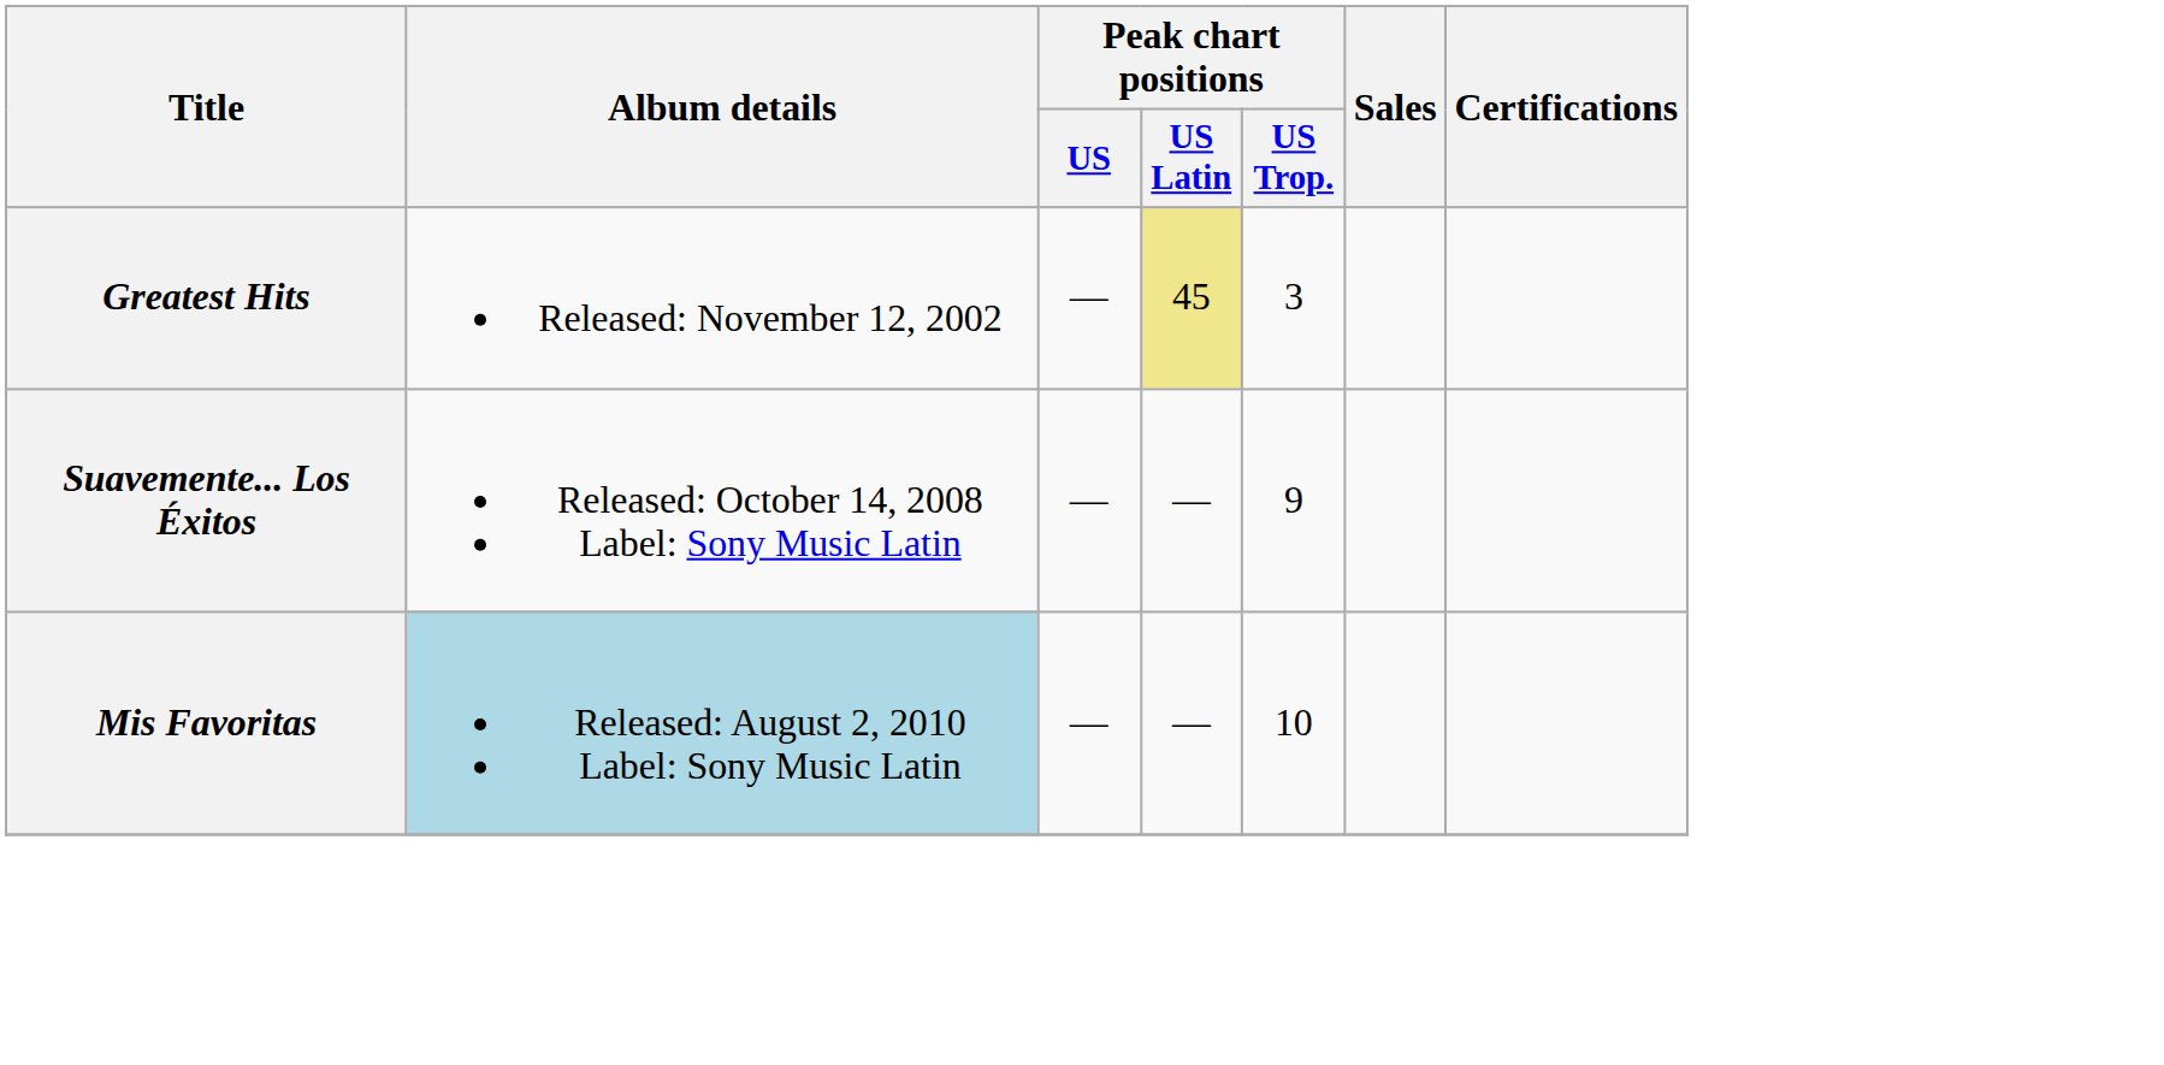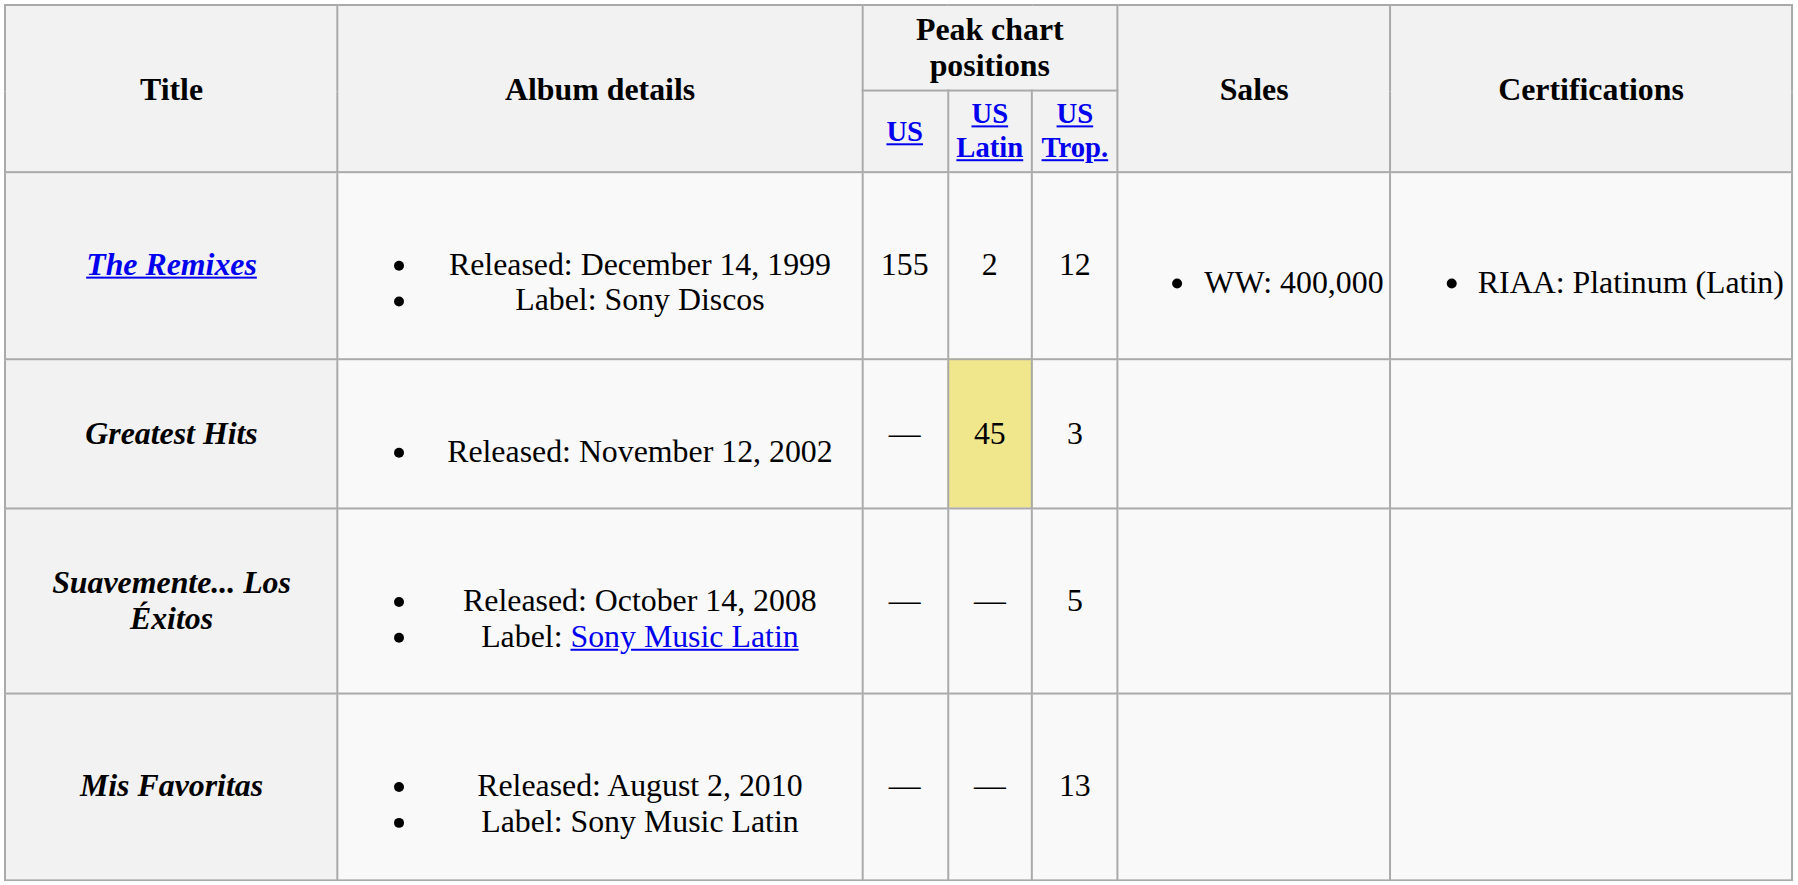 <table class="wikitable plainrowheaders" style="text-align:center;">
 <tr>
 <th rowspan="2" style="width:10em;">Title</th>
 <th rowspan="2" style="width:16em;">Album details</th>
 <th colspan="3">Peak chart positions</th>
 <th rowspan="2">Sales</th>
 <th rowspan="2">Certifications</th>
 </tr>
 <tr>
 <th scope="col" style="width:2.5em;font-size:90%;"><a href='#'>US</a><br></th>
 <th scope="col" style="width:2.5em;font-size:90%;"><a href='#'>US<br>Latin</a><br></th>
 <th scope="col" style="width:2.5em;font-size:90%;"><a href='#'>US<br>Trop.</a><br></th>
+</tr>
+<tr>
+<th scope="row"><em><a href='#'>The Remixes</a></em></th>
+<td><br><ul><li>Released: December 14, 1999</li><li>Label: Sony Discos</li></ul></td>
+<td>155</td>
+<td>2</td>
+<td>12</td>
+<td><br><ul><li>WW: 400,000</li></ul></td>
+<td><br><ul><li>RIAA: Platinum (Latin)</li></ul></td>
 </tr>
 <tr>
 <th scope="row"><em>Greatest Hits</em></th>
 <td><br><ul><li>Released: November 12, 2002</li></ul></td>
 <td>—</td>
 <td style="background: khaki;">45</td>
 <td>3</td>
 <td></td>
 <td></td>
 </tr>
 <tr>
 <th scope="row"><em>Suavemente... Los Éxitos</em></th>
 <td><br><ul><li>Released: October 14, 2008</li><li>Label: <a href='#'>Sony Music Latin</a></li></ul></td>
 <td>—</td>
 <td>—</td>
-<td>9</td>
+<td>5</td>
 <td></td>
 <td></td>
 </tr>
 <tr>
 <th scope="row"><em>Mis Favoritas</em></th>
-<td style="background: lightblue;"><br><ul><li>Released: August 2, 2010</li><li>Label: Sony Music Latin</li></ul></td>
+<td><br><ul><li>Released: August 2, 2010</li><li>Label: Sony Music Latin</li></ul></td>
 <td>—</td>
 <td>—</td>
-<td>10</td>
+<td>13</td>
 <td></td>
 <td></td>
 </tr>
 <tr>
 </tr>
 </table>
